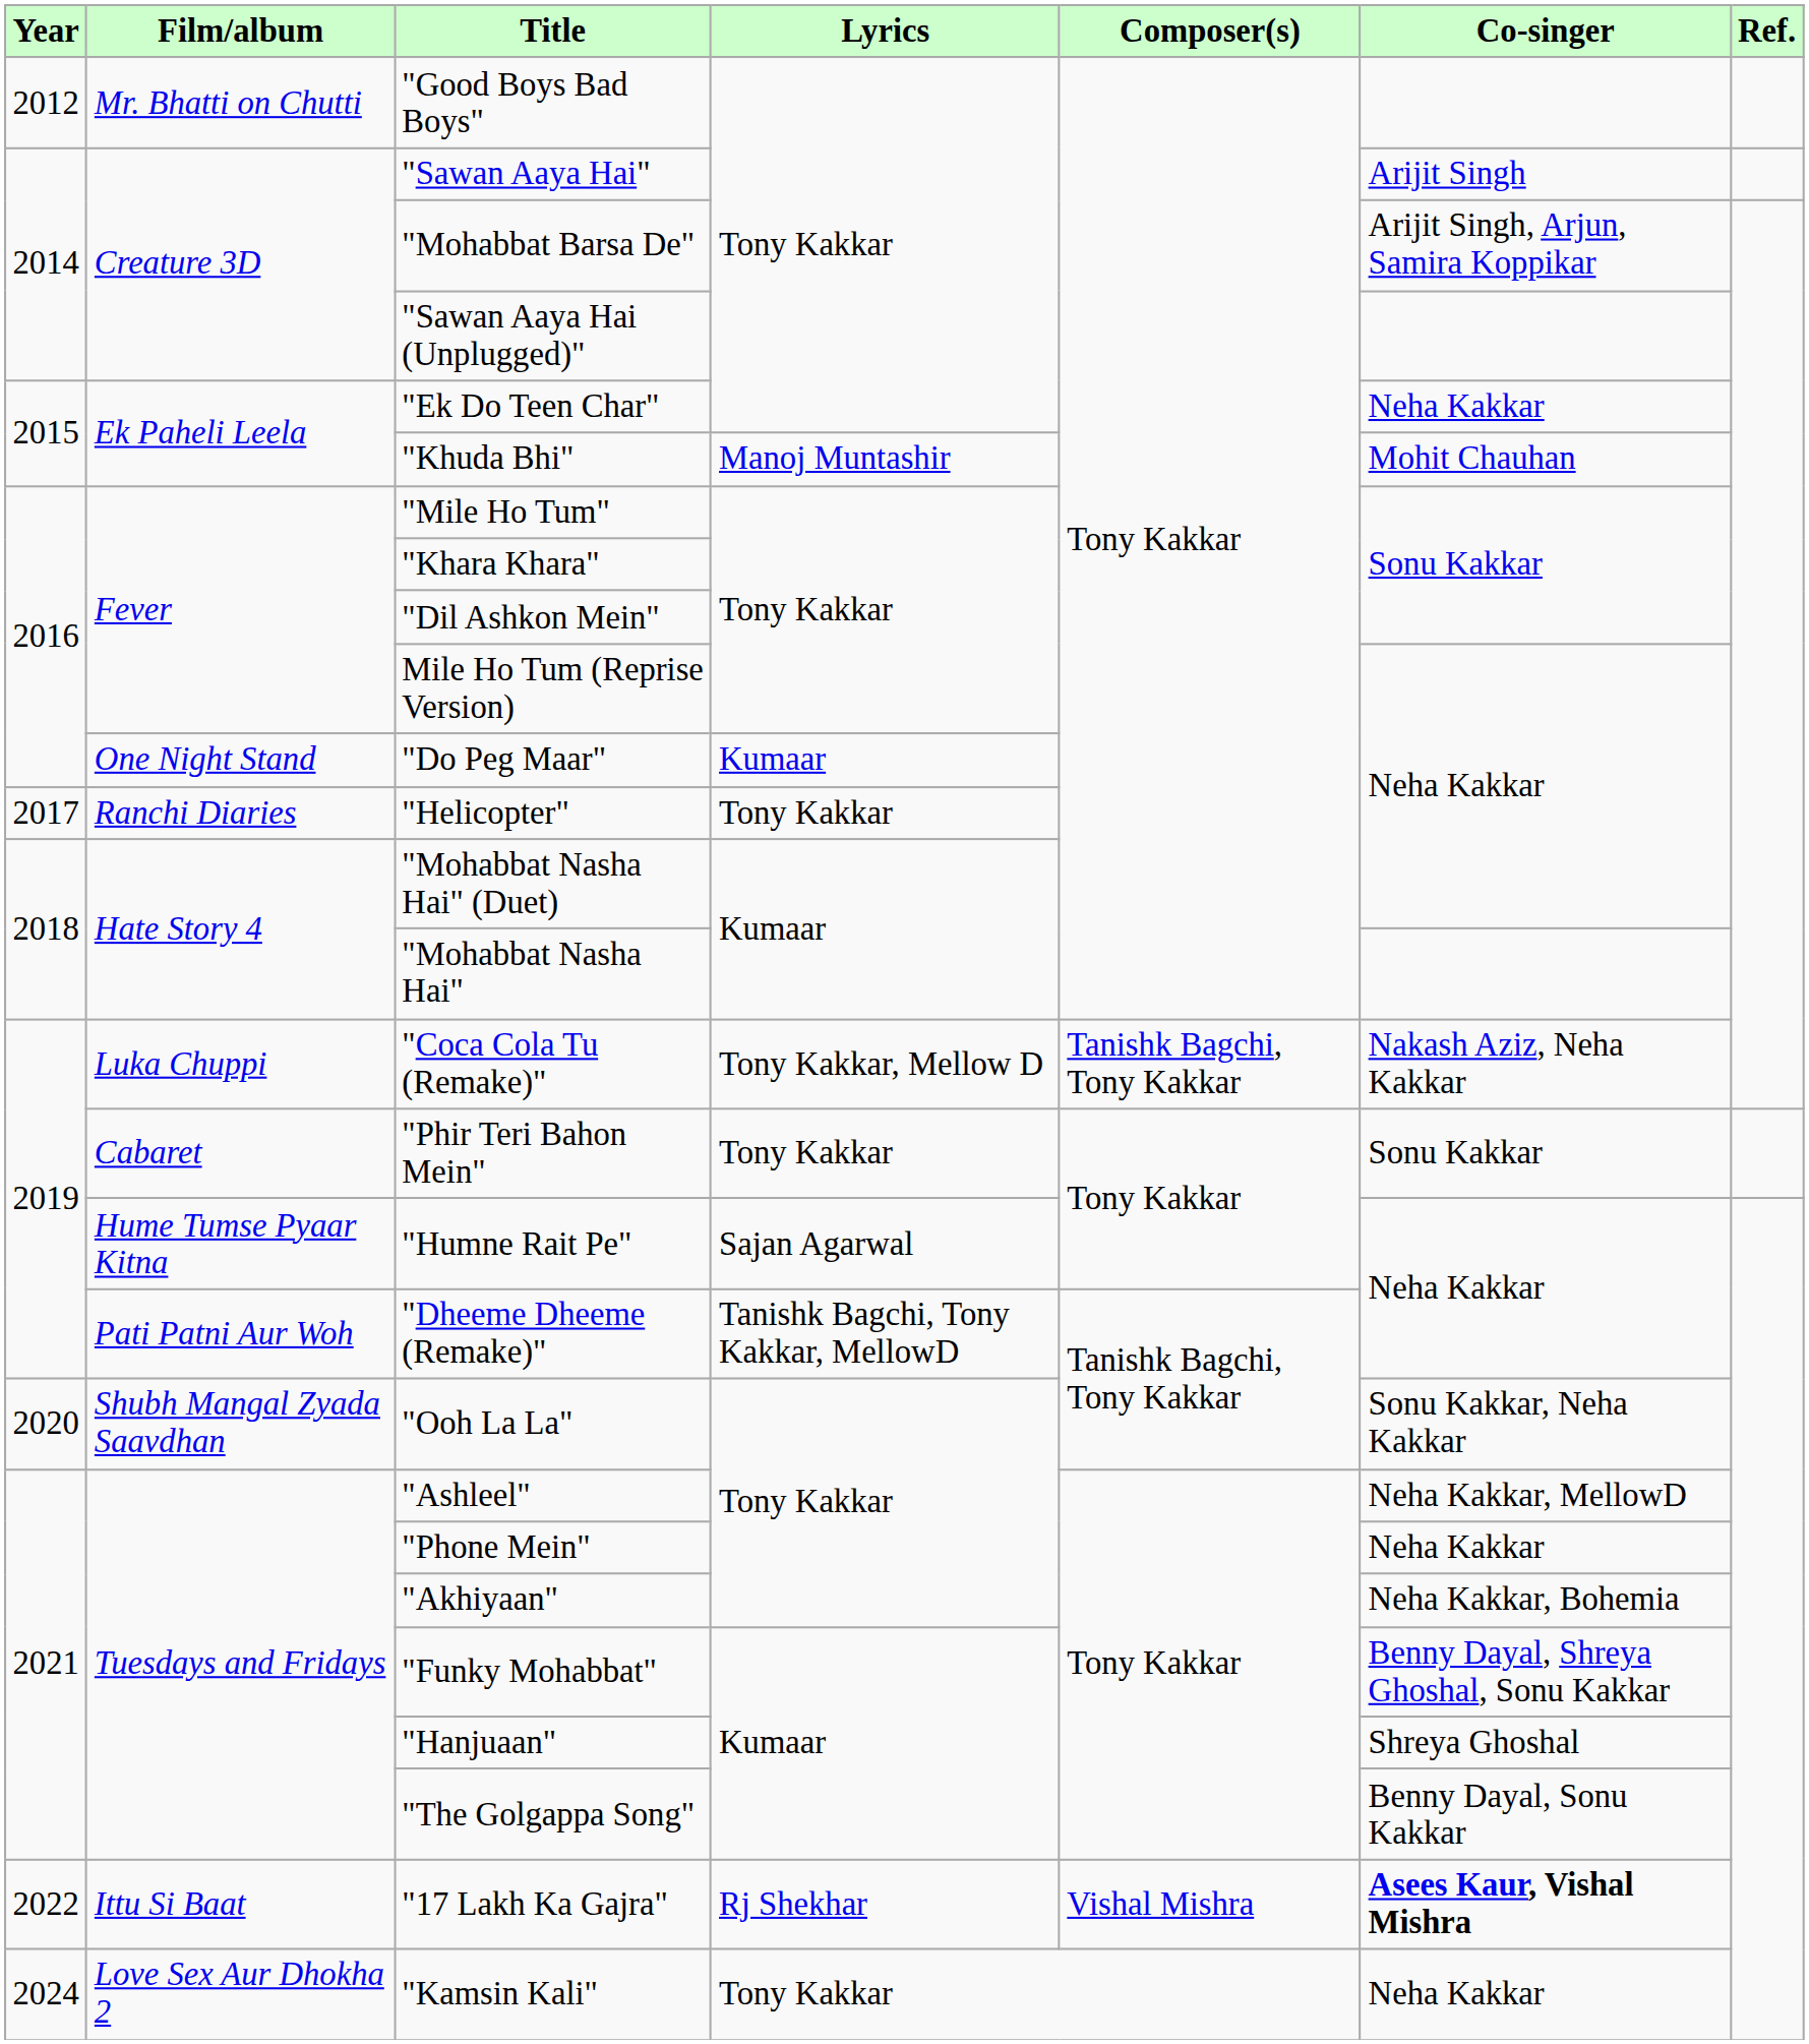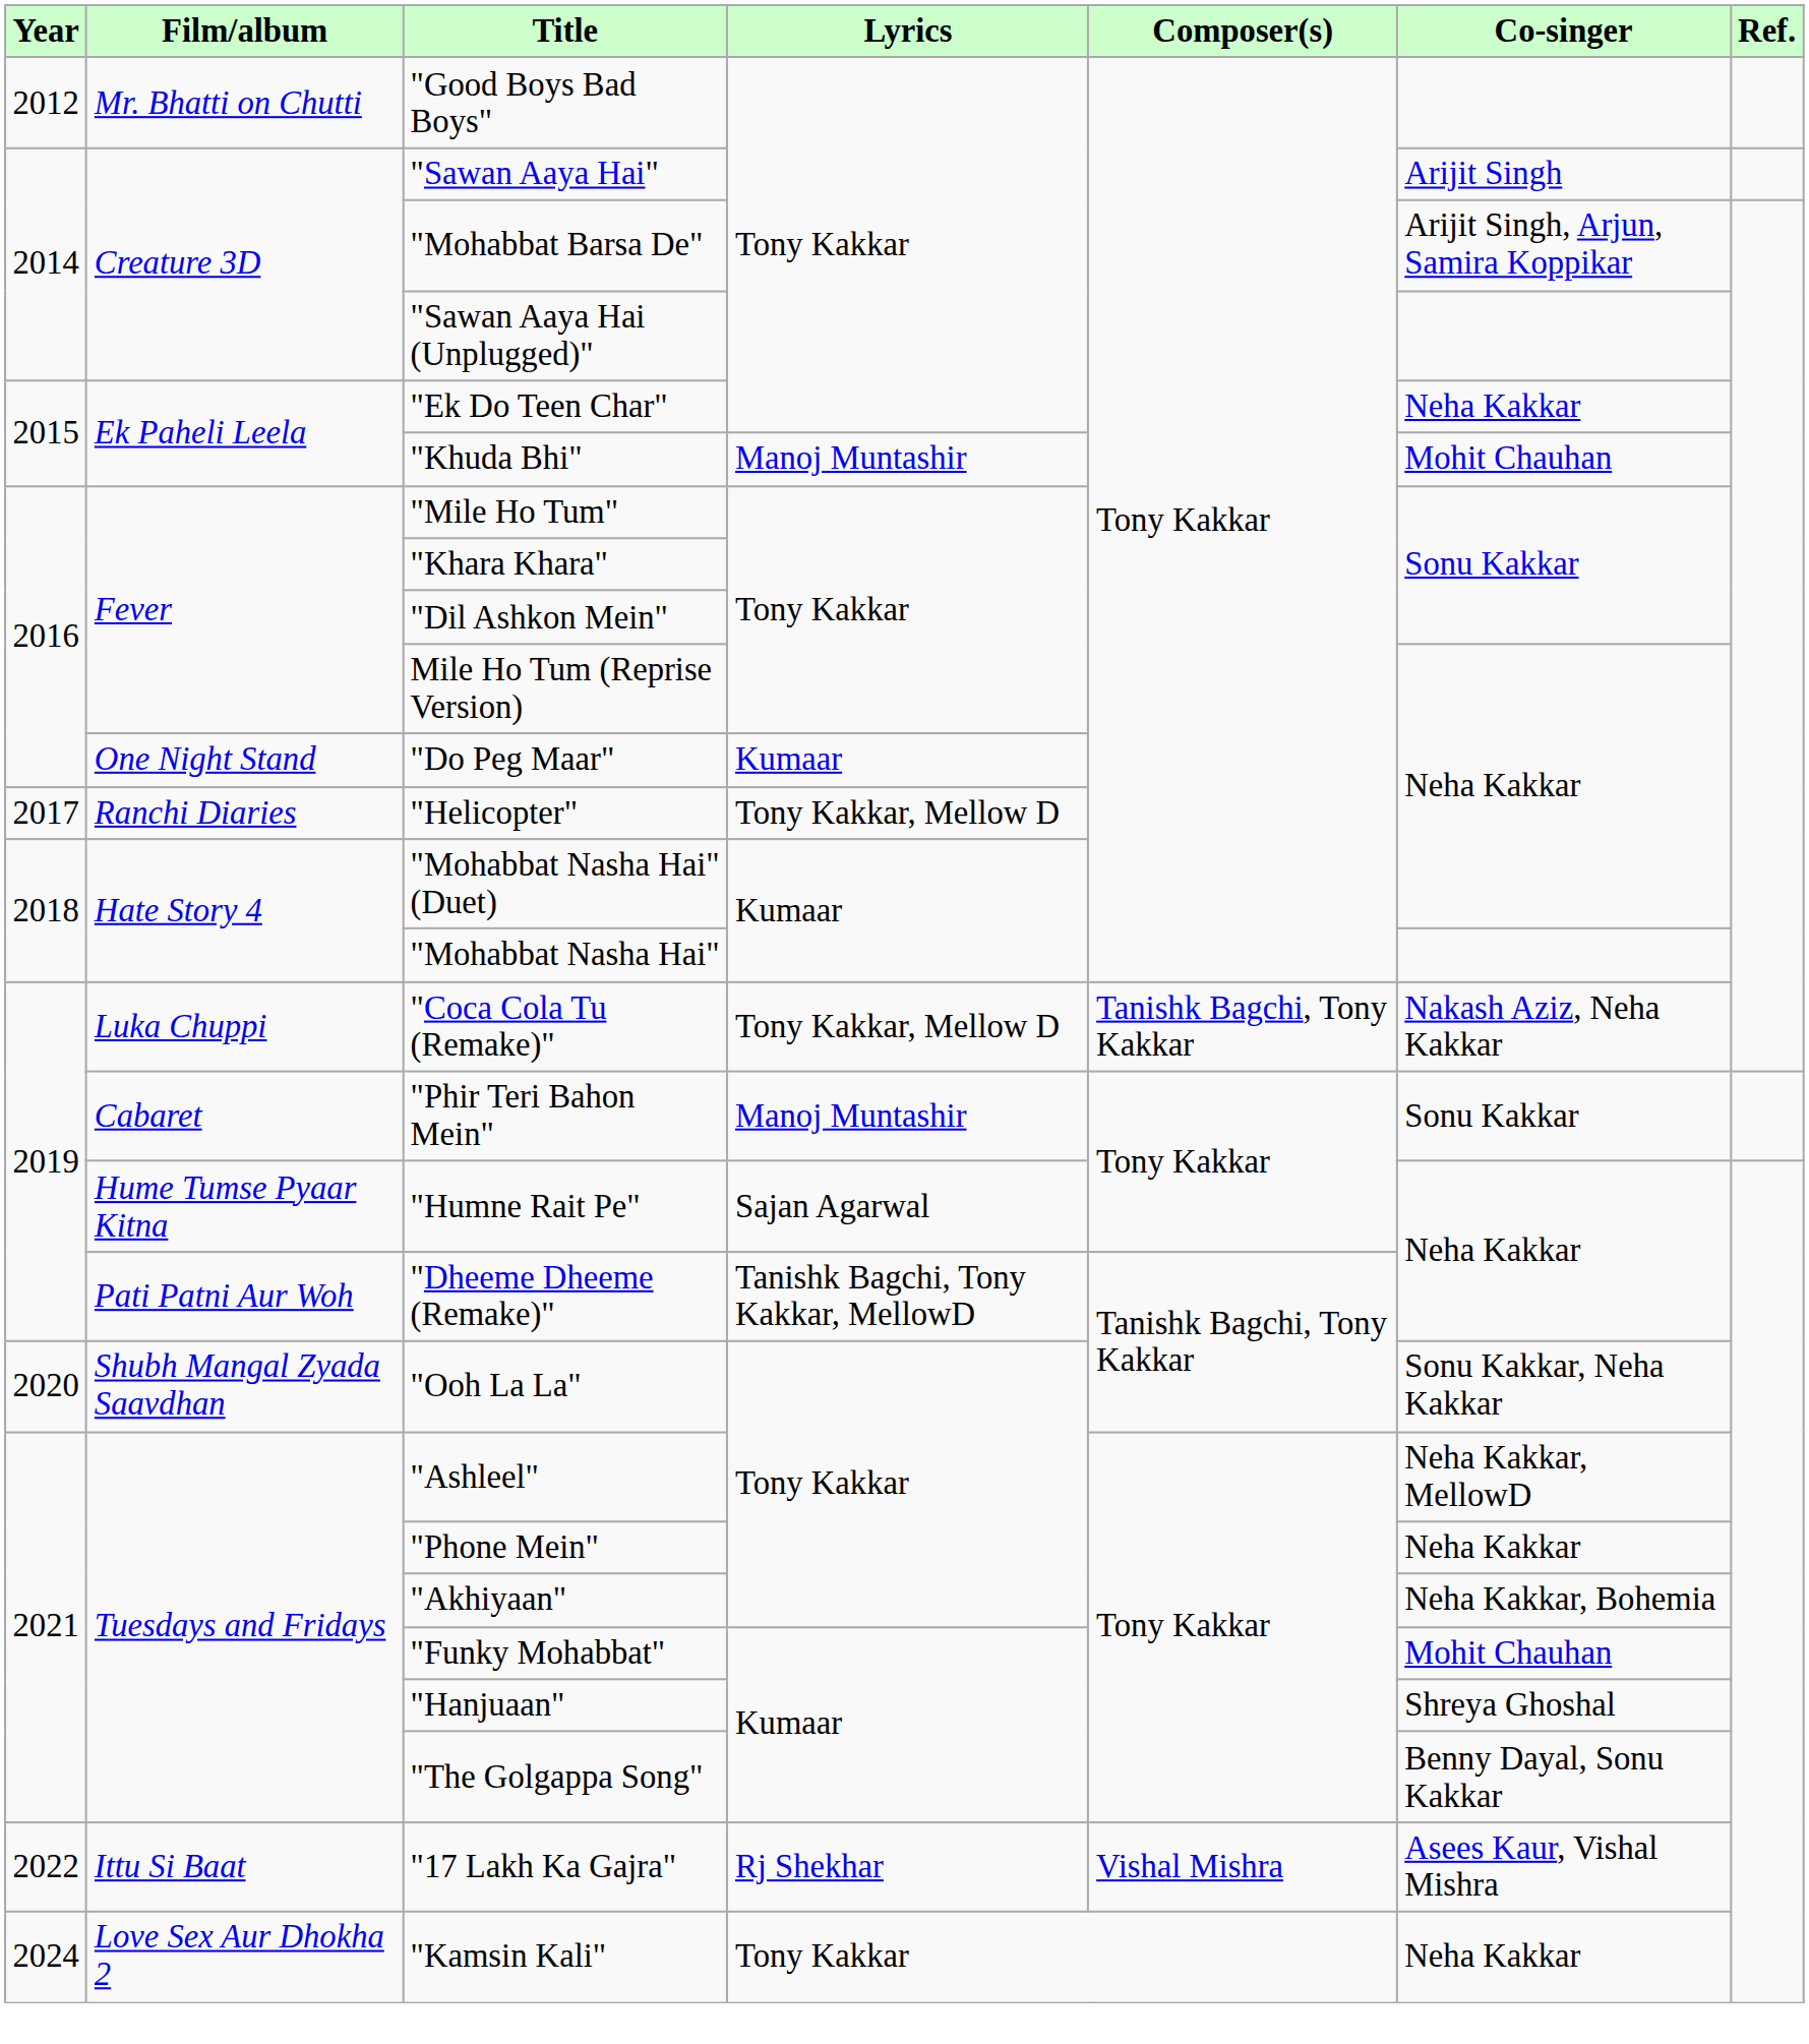 <table class="wikitable sortable">
 <tr>
 <th style="background:#cfc; text-align:center;"><strong>Year</strong></th>
 <th style="background:#cfc; text-align:center;"><strong>Film/album</strong></th>
 <th style="background:#cfc; text-align:center;"><strong>Title</strong></th>
 <th style="background:#cfc; text-align:center;"><strong>Lyrics</strong></th>
 <th style="background:#cfc; text-align:center;"><strong>Composer(s)</strong></th>
 <th style="background:#cfc; text-align:center;"><strong>Co-singer</strong></th>
 <th style="background:#cfc; text-align:center;"><strong>Ref.</strong></th>
 </tr>
 <tr>
 <td>2012</td>
 <td><em><a href='#'>Mr. Bhatti on Chutti</a></em></td>
 <td>"Good Boys Bad Boys"</td>
 <td rowspan="5">Tony Kakkar</td>
 <td rowspan="14">Tony Kakkar</td>
 <td></td>
 <td></td>
 </tr>
 <tr>
 <td rowspan="3">2014</td>
 <td rowspan="3"><em><a href='#'>Creature 3D</a></em></td>
 <td>"<a href='#'>Sawan Aaya Hai</a>"</td>
 <td><a href='#'>Arijit Singh</a></td>
 <td></td>
 </tr>
 <tr>
 <td>"Mohabbat Barsa De"</td>
 <td>Arijit Singh, <a href='#'>Arjun</a>, <a href='#'>Samira Koppikar</a></td>
 <td rowspan=13></td>
 </tr>
 <tr>
 <td>"Sawan Aaya Hai (Unplugged)"</td>
 <td></td>
 </tr>
 <tr>
 <td rowspan="2">2015</td>
 <td rowspan="2"><em><a href='#'>Ek Paheli Leela</a></em></td>
 <td>"Ek Do Teen Char"</td>
 <td><a href='#'>Neha Kakkar</a></td>
 </tr>
 <tr>
 <td>"Khuda Bhi"</td>
 <td><a href='#'>Manoj Muntashir</a></td>
 <td><a href='#'>Mohit Chauhan</a></td>
 </tr>
 <tr>
 <td rowspan="5">2016</td>
 <td rowspan="4"><em><a href='#'>Fever</a></em></td>
 <td>"Mile Ho Tum"</td>
 <td rowspan="4">Tony Kakkar</td>
 <td rowspan=3><a href='#'>Sonu Kakkar</a></td>
 </tr>
 <tr>
 <td>"Khara Khara"</td>
 </tr>
 <tr>
 <td>"Dil Ashkon Mein"</td>
 </tr>
 <tr>
 <td>Mile Ho Tum (Reprise Version)</td>
 <td rowspan=4>Neha Kakkar</td>
 </tr>
 <tr>
 <td><em><a href='#'>One Night Stand</a></em></td>
 <td>"Do Peg Maar"</td>
 <td><a href='#'>Kumaar</a></td>
 </tr>
 <tr>
 <td>2017</td>
 <td><em><a href='#'>Ranchi Diaries</a></em></td>
 <td>"Helicopter"</td>
-<td>Tony Kakkar</td>
+<td>Tony Kakkar, Mellow D</td>
 </tr>
 <tr>
 <td rowspan="2">2018</td>
 <td rowspan="2"><em><a href='#'>Hate Story 4</a></em></td>
 <td>"Mohabbat Nasha Hai" (Duet)</td>
 <td rowspan="2">Kumaar</td>
 </tr>
 <tr>
 <td>"Mohabbat Nasha Hai"</td>
 <td></td>
 </tr>
 <tr>
 <td rowspan="4">2019</td>
 <td><em><a href='#'>Luka Chuppi</a></em></td>
 <td>"<a href='#'>Coca Cola Tu</a> (Remake)"</td>
 <td>Tony Kakkar, Mellow D</td>
 <td><a href='#'>Tanishk Bagchi</a>, Tony Kakkar</td>
 <td><a href='#'>Nakash Aziz</a>, Neha Kakkar</td>
 </tr>
 <tr>
 <td><em><a href='#'>Cabaret</a></em></td>
 <td>"Phir Teri Bahon Mein"</td>
-<td>Tony Kakkar</td>
+<td><a href='#'>Manoj Muntashir</a></td>
 <td rowspan=2>Tony Kakkar</td>
 <td>Sonu Kakkar</td>
 <td></td>
 </tr>
 <tr>
 <td><em><a href='#'>Hume Tumse Pyaar Kitna</a></em></td>
 <td>"Humne Rait Pe"</td>
 <td>Sajan Agarwal</td>
 <td rowspan=2>Neha Kakkar</td>
 <td rowspan=11></td>
 </tr>
 <tr>
 <td><em><a href='#'>Pati Patni Aur Woh</a></em></td>
 <td>"<a href='#'>Dheeme Dheeme</a> (Remake)"</td>
 <td>Tanishk Bagchi, Tony Kakkar, MellowD</td>
 <td rowspan=2>Tanishk Bagchi, Tony Kakkar</td>
 </tr>
 <tr>
 <td>2020</td>
 <td><em><a href='#'>Shubh Mangal Zyada Saavdhan</a></em></td>
 <td>"Ooh La La"</td>
 <td rowspan="4">Tony Kakkar</td>
 <td>Sonu Kakkar, Neha Kakkar</td>
 </tr>
 <tr>
 <td rowspan="6">2021</td>
 <td rowspan="6"><em><a href='#'>Tuesdays and Fridays</a></em></td>
 <td>"Ashleel"</td>
 <td rowspan="6">Tony Kakkar</td>
 <td>Neha Kakkar, MellowD</td>
 </tr>
 <tr>
 <td>"Phone Mein"</td>
 <td>Neha Kakkar</td>
 </tr>
 <tr>
 <td>"Akhiyaan"</td>
 <td>Neha Kakkar, Bohemia</td>
 </tr>
 <tr>
 <td>"Funky Mohabbat"</td>
 <td rowspan="3">Kumaar</td>
-<td><a href='#'>Benny Dayal</a>, <a href='#'>Shreya Ghoshal</a>, Sonu Kakkar</td>
+<td><a href='#'>Mohit Chauhan</a></td>
 </tr>
 <tr>
 <td>"Hanjuaan"</td>
 <td>Shreya Ghoshal</td>
 </tr>
 <tr>
 <td>"The Golgappa Song"</td>
 <td>Benny Dayal, Sonu Kakkar</td>
 </tr>
 <tr>
 <td>2022</td>
 <td><em><a href='#'>Ittu Si Baat</a></em></td>
 <td>"17 Lakh Ka Gajra"</td>
 <td><a href='#'>Rj Shekhar</a></td>
 <td><a href='#'>Vishal Mishra</a></td>
-<td><strong><a href='#'>Asees Kaur</a>, Vishal Mishra</strong></td>
+<td><a href='#'>Asees Kaur</a>, Vishal Mishra</td>
 </tr>
 <tr>
 <td>2024</td>
 <td><em><a href='#'>Love Sex Aur Dhokha 2</a></em></td>
 <td>"Kamsin Kali"</td>
 <td colspan=2>Tony Kakkar</td>
 <td>Neha Kakkar</td>
 </tr>
 </table>
